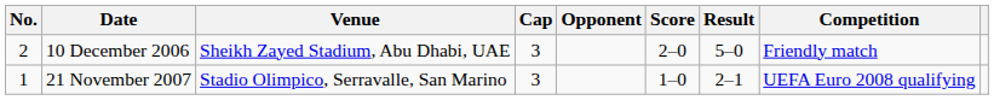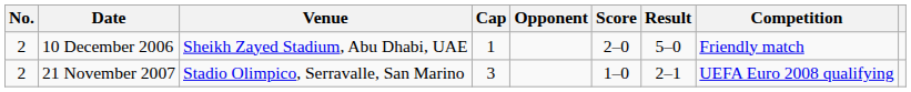 <table class="wikitable sortable">
 <tr>
 <th scope="col">No.</th>
 <th scope="col">Date</th>
 <th scope="col">Venue</th>
 <th scope="col">Cap</th>
 <th scope="col">Opponent</th>
 <th scope="col">Score</th>
 <th scope="col">Result</th>
 <th scope="col">Competition</th>
 <th scope="col" class="unsortable"></th>
 </tr>
 <tr>
 <td align=center>2</td>
 <td>10 December 2006</td>
 <td><a href='#'>Sheikh Zayed Stadium</a>, Abu Dhabi, UAE</td>
-<td align=center>3</td>
+<td align=center>1</td>
 <td></td>
 <td align=center>2–0</td>
 <td align=center>5–0</td>
 <td><a href='#'>Friendly match</a></td>
 <td></td>
 </tr>
 <tr>
-<td align=center>1</td>
+<td align=center>2</td>
 <td>21 November 2007</td>
 <td><a href='#'>Stadio Olimpico</a>, Serravalle, San Marino</td>
 <td align=center>3</td>
 <td></td>
 <td align=center>1–0</td>
 <td align=center>2–1</td>
 <td><a href='#'>UEFA Euro 2008 qualifying</a></td>
 <td></td>
 </tr>
 </table>
